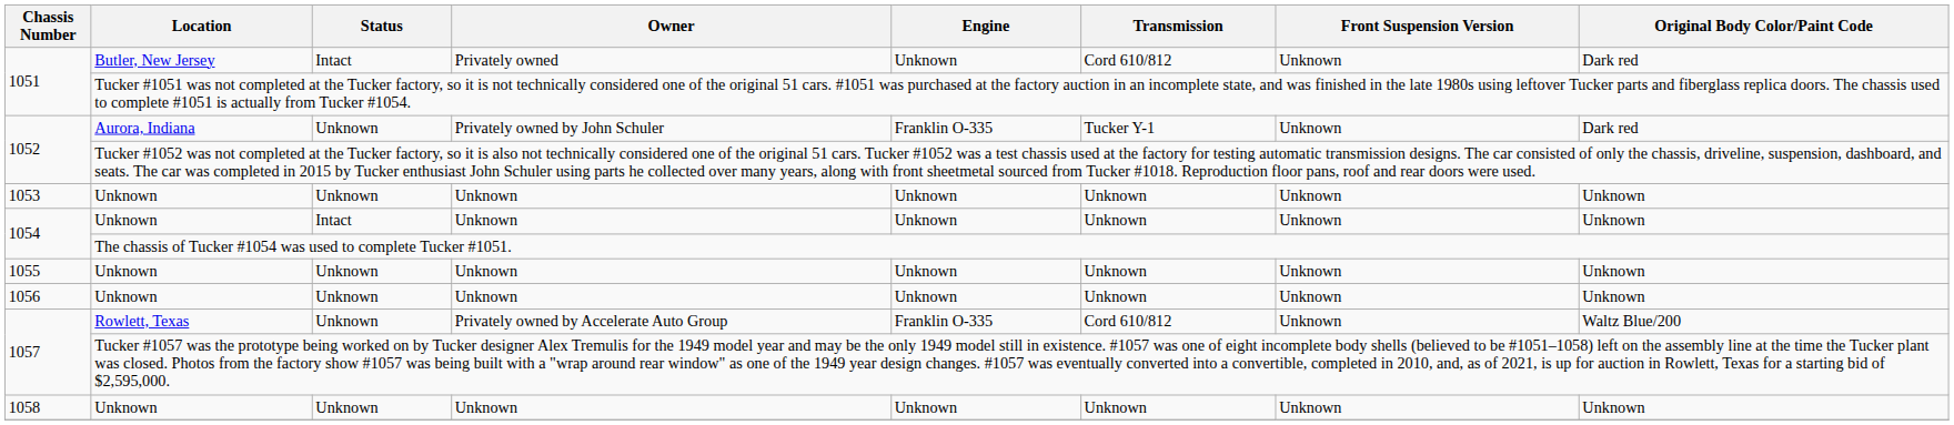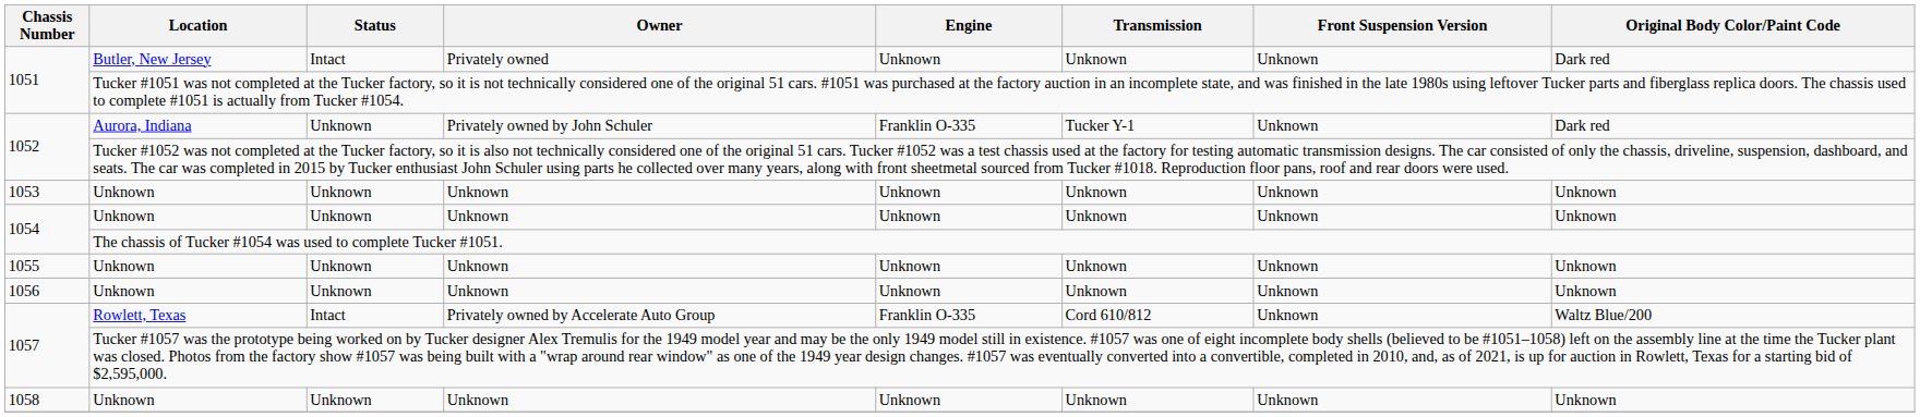 <table class="wikitable sortable">
 <tr>
 <th>Chassis Number</th>
 <th>Location</th>
 <th>Status</th>
 <th>Owner</th>
 <th>Engine</th>
 <th>Transmission</th>
 <th>Front Suspension Version</th>
 <th>Original Body Color/Paint Code</th>
 </tr>
 <tr>
 <td rowspan="2">1051</td>
 <td><a href='#'>Butler, New Jersey</a></td>
 <td>Intact</td>
 <td>Privately owned</td>
 <td>Unknown</td>
-<td>Cord 610/812</td>
+<td>Unknown</td>
 <td>Unknown</td>
 <td>Dark red</td>
 </tr>
 <tr>
 <td colspan="7">Tucker #1051 was not completed at the Tucker factory, so it is not technically considered one of the original 51 cars. #1051 was purchased at the factory auction in an incomplete state, and was finished in the late 1980s using leftover Tucker parts and fiberglass replica doors. The chassis used to complete #1051 is actually from Tucker #1054.</td>
 </tr>
 <tr>
 <td rowspan="2">1052</td>
 <td><a href='#'>Aurora, Indiana</a></td>
 <td>Unknown</td>
 <td>Privately owned by John Schuler</td>
 <td>Franklin O-335</td>
 <td>Tucker Y-1</td>
 <td>Unknown</td>
 <td>Dark red</td>
 </tr>
 <tr>
 <td colspan="7">Tucker #1052 was not completed at the Tucker factory, so it is also not technically considered one of the original 51 cars. Tucker #1052 was a test chassis used at the factory for testing automatic transmission designs. The car consisted of only the chassis, driveline, suspension, dashboard, and seats. The car was completed in 2015 by Tucker enthusiast John Schuler using parts he collected over many years, along with front sheetmetal sourced from Tucker #1018. Reproduction floor pans, roof and rear doors were used.</td>
 </tr>
 <tr>
 <td>1053</td>
 <td>Unknown</td>
 <td>Unknown</td>
 <td>Unknown</td>
 <td>Unknown</td>
 <td>Unknown</td>
 <td>Unknown</td>
 <td>Unknown</td>
 </tr>
 <tr>
 <td rowspan="2">1054</td>
 <td>Unknown</td>
-<td>Intact</td>
+<td>Unknown</td>
 <td>Unknown</td>
 <td>Unknown</td>
 <td>Unknown</td>
 <td>Unknown</td>
 <td>Unknown</td>
 </tr>
 <tr>
 <td colspan="7">The chassis of Tucker #1054 was used to complete Tucker #1051.</td>
 </tr>
 <tr>
 <td>1055</td>
 <td>Unknown</td>
 <td>Unknown</td>
 <td>Unknown</td>
 <td>Unknown</td>
 <td>Unknown</td>
 <td>Unknown</td>
 <td>Unknown</td>
 </tr>
 <tr>
 <td>1056</td>
 <td>Unknown</td>
 <td>Unknown</td>
 <td>Unknown</td>
 <td>Unknown</td>
 <td>Unknown</td>
 <td>Unknown</td>
 <td>Unknown</td>
 </tr>
 <tr>
 <td rowspan="2">1057</td>
 <td><a href='#'>Rowlett, Texas</a></td>
-<td>Unknown</td>
+<td>Intact</td>
 <td>Privately owned by Accelerate Auto Group</td>
 <td>Franklin O-335</td>
 <td>Cord 610/812</td>
 <td>Unknown</td>
 <td>Waltz Blue/200</td>
 </tr>
 <tr>
 <td colspan="7">Tucker #1057 was the prototype being worked on by Tucker designer Alex Tremulis for the 1949 model year and may be the only 1949 model still in existence. #1057 was one of eight incomplete body shells (believed to be #1051–1058) left on the assembly line at the time the Tucker plant was closed. Photos from the factory show #1057 was being built with a "wrap around rear window" as one of the 1949 year design changes. #1057 was eventually converted into a convertible, completed in 2010, and, as of 2021, is up for auction in Rowlett, Texas for a starting bid of $2,595,000.</td>
 </tr>
 <tr>
 <td>1058</td>
 <td>Unknown</td>
 <td>Unknown</td>
 <td>Unknown</td>
 <td>Unknown</td>
 <td>Unknown</td>
 <td>Unknown</td>
 <td>Unknown</td>
 </tr>
 <tr>
 </tr>
 </table>
